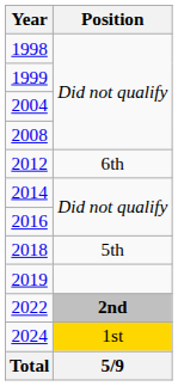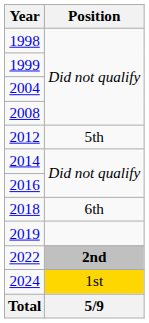 <table class="wikitable" style="text-align: center;">
 <tr>
 <th>Year</th>
 <th>Position</th>
 </tr>
 <tr>
 <td> <a href='#'>1998</a></td>
 <td rowspan=4><em>Did not qualify</em></td>
 </tr>
 <tr>
 <td> <a href='#'>1999</a></td>
 </tr>
 <tr>
 <td> <a href='#'>2004</a></td>
 </tr>
 <tr>
 <td> <a href='#'>2008</a></td>
 </tr>
 <tr>
 <td> <a href='#'>2012</a></td>
-<td>6th</td>
+<td>5th</td>
 </tr>
 <tr>
 <td> <a href='#'>2014</a></td>
 <td rowspan=2><em>Did not qualify</em></td>
 </tr>
 <tr>
 <td> <a href='#'>2016</a></td>
 </tr>
 <tr>
 <td> <a href='#'>2018</a></td>
-<td>5th</td>
+<td>6th</td>
 </tr>
 <tr>
 <td> <a href='#'>2019</a></td>
 <td></td>
 </tr>
 <tr>
 <td> <a href='#'>2022</a></td>
 <td style="background-color:silver"><strong>2nd</strong></td>
 </tr>
 <tr>
 <td> <a href='#'>2024</a></td>
 <td style="background-color:gold">1st</td>
 </tr>
 <tr>
 <th>Total</th>
 <th>5/9</th>
 </tr>
 </table>
